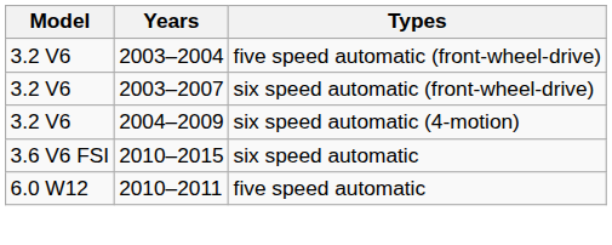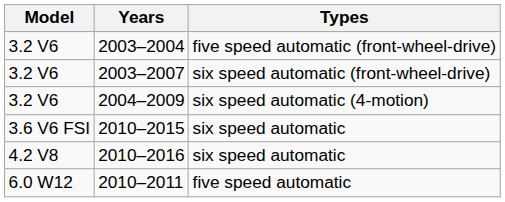 <table class="wikitable collapsible sortable">
 <tr>
 <th>Model</th>
 <th>Years</th>
 <th>Types</th>
 </tr>
 <tr>
 <td>3.2 V6</td>
 <td>2003–2004</td>
 <td>five speed automatic (front-wheel-drive)</td>
 </tr>
 <tr>
 <td>3.2 V6</td>
 <td>2003–2007</td>
 <td>six speed automatic (front-wheel-drive)</td>
 </tr>
 <tr>
 <td>3.2 V6</td>
 <td>2004–2009</td>
 <td>six speed automatic (4-motion)</td>
 </tr>
 <tr>
 <td>3.6 V6 FSI</td>
 <td>2010–2015</td>
 <td>six speed automatic</td>
 </tr>
 <tr>
+<td>4.2 V8</td>
+<td>2010–2016</td>
+<td>six speed automatic</td>
+</tr>
+<tr>
 <td>6.0 W12</td>
 <td>2010–2011</td>
 <td>five speed automatic</td>
 </tr>
 </table>
